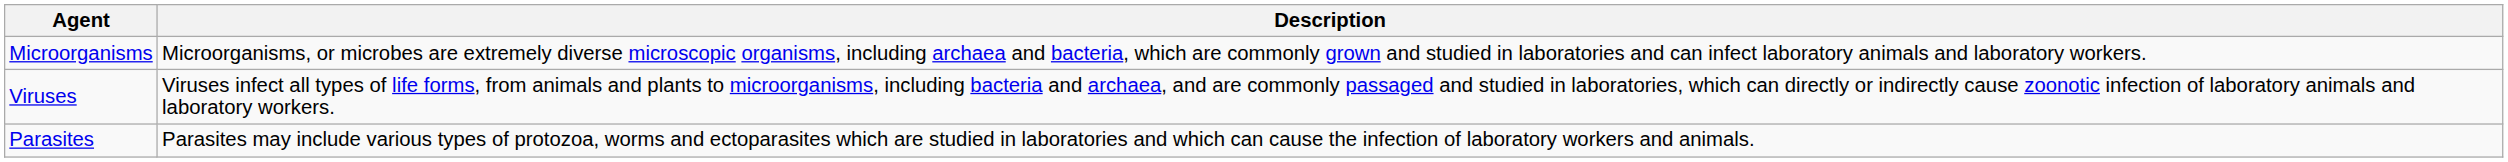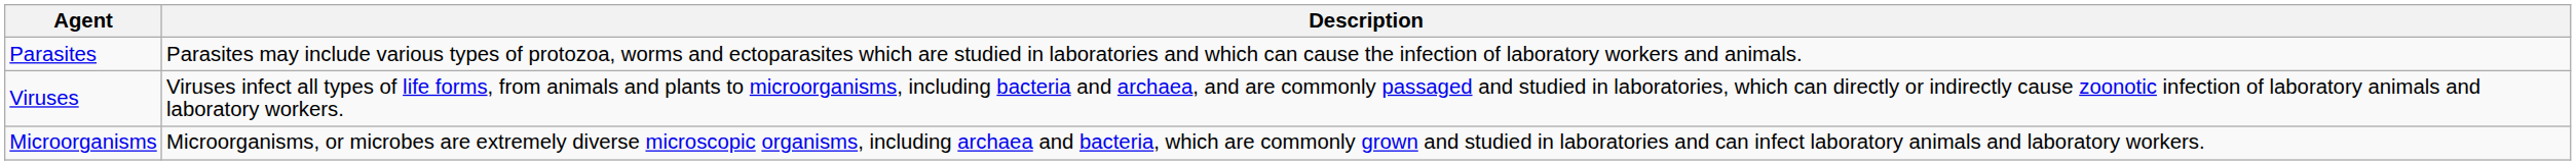 <table class="wikitable">
 <tr>
 <th>Agent</th>
 <th>Description</th>
 </tr>
 <tr>
-<td><a href='#'>Microorganisms</a></td>
-<td>Microorganisms, or microbes are extremely diverse <a href='#'>microscopic</a> <a href='#'>organisms</a>, including <a href='#'>archaea</a> and <a href='#'>bacteria</a>, which are commonly <a href='#'>grown</a> and studied in laboratories and can infect laboratory animals and laboratory workers.</td>
+<td><a href='#'>Parasites</a></td>
+<td>Parasites may include various types of protozoa, worms and ectoparasites which are studied in laboratories and which can cause the infection of laboratory workers and animals.</td>
 </tr>
 <tr>
 <td><a href='#'>Viruses</a></td>
 <td>Viruses infect all types of <a href='#'>life forms</a>, from animals and plants to <a href='#'>microorganisms</a>, including <a href='#'>bacteria</a> and <a href='#'>archaea</a>, and are commonly <a href='#'>passaged</a> and studied in laboratories, which can directly or indirectly cause <a href='#'>zoonotic</a> infection of laboratory animals and laboratory workers.</td>
 </tr>
 <tr>
-<td><a href='#'>Parasites</a></td>
-<td>Parasites may include various types of protozoa, worms and ectoparasites which are studied in laboratories and which can cause the infection of laboratory workers and animals.</td>
+<td><a href='#'>Microorganisms</a></td>
+<td>Microorganisms, or microbes are extremely diverse <a href='#'>microscopic</a> <a href='#'>organisms</a>, including <a href='#'>archaea</a> and <a href='#'>bacteria</a>, which are commonly <a href='#'>grown</a> and studied in laboratories and can infect laboratory animals and laboratory workers.</td>
 </tr>
 </table>
